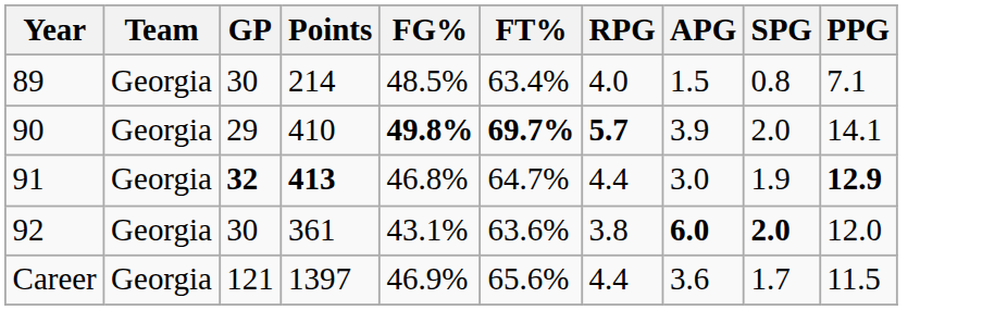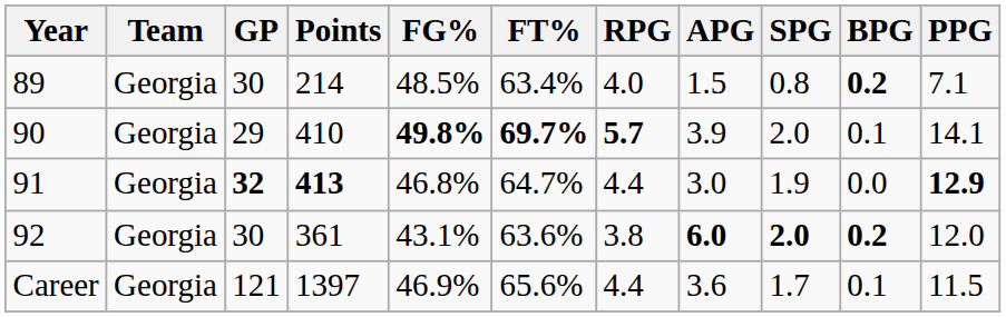 <table class="wikitable">
 <tr>
 <th>Year</th>
 <th>Team</th>
 <th>GP</th>
 <th>Points</th>
 <th>FG%</th>
 <th>FT%</th>
 <th>RPG</th>
 <th>APG</th>
 <th>SPG</th>
+<th>BPG</th>
 <th>PPG</th>
 </tr>
 <tr>
 <td>89</td>
 <td>Georgia</td>
 <td>30</td>
 <td>214</td>
 <td>48.5%</td>
 <td>63.4%</td>
 <td>4.0</td>
 <td>1.5</td>
 <td>0.8</td>
+<td><strong>0.2</strong></td>
 <td>7.1</td>
 </tr>
 <tr>
 <td>90</td>
 <td>Georgia</td>
 <td>29</td>
 <td>410</td>
 <td><strong>49.8%</strong></td>
 <td><strong>69.7%</strong></td>
 <td><strong>5.7</strong></td>
 <td>3.9</td>
 <td>2.0</td>
+<td>0.1</td>
 <td>14.1</td>
 </tr>
 <tr>
 <td>91</td>
 <td>Georgia</td>
 <td><strong>32</strong></td>
 <td><strong>413</strong></td>
 <td>46.8%</td>
 <td>64.7%</td>
 <td>4.4</td>
 <td>3.0</td>
 <td>1.9</td>
+<td>0.0</td>
 <td><strong>12.9</strong></td>
 </tr>
 <tr>
 <td>92</td>
 <td>Georgia</td>
 <td>30</td>
 <td>361</td>
 <td>43.1%</td>
 <td>63.6%</td>
 <td>3.8</td>
 <td><strong>6.0</strong></td>
 <td><strong>2.0</strong></td>
+<td><strong>0.2</strong></td>
 <td>12.0</td>
 </tr>
 <tr>
 <td>Career</td>
 <td>Georgia</td>
 <td>121</td>
 <td>1397</td>
 <td>46.9%</td>
 <td>65.6%</td>
 <td>4.4</td>
 <td>3.6</td>
 <td>1.7</td>
+<td>0.1</td>
 <td>11.5</td>
 </tr>
 </table>
